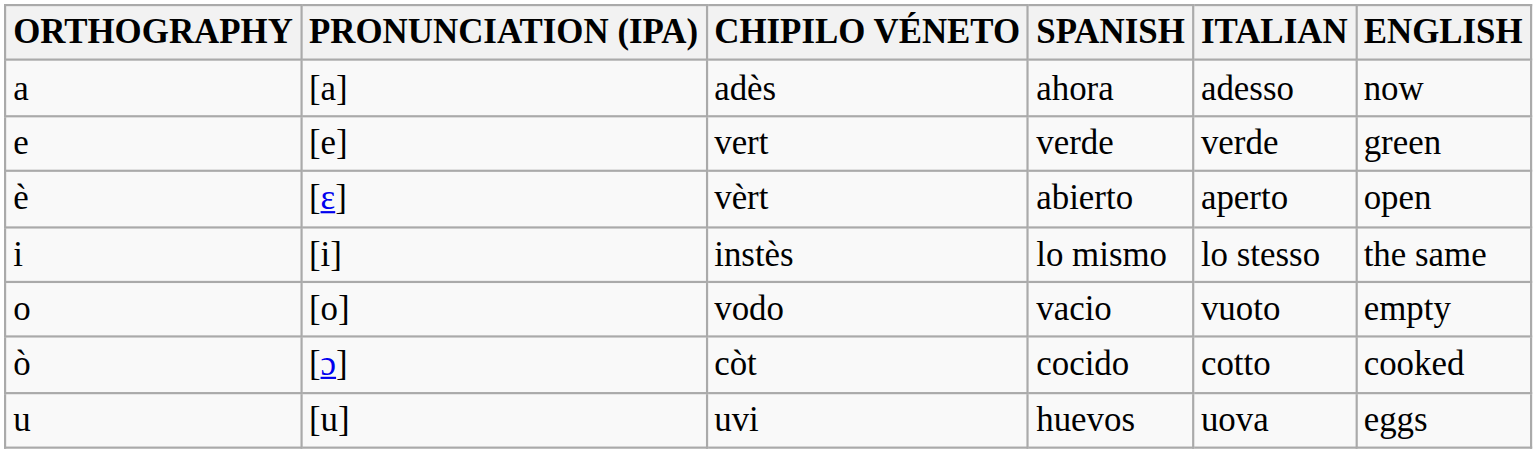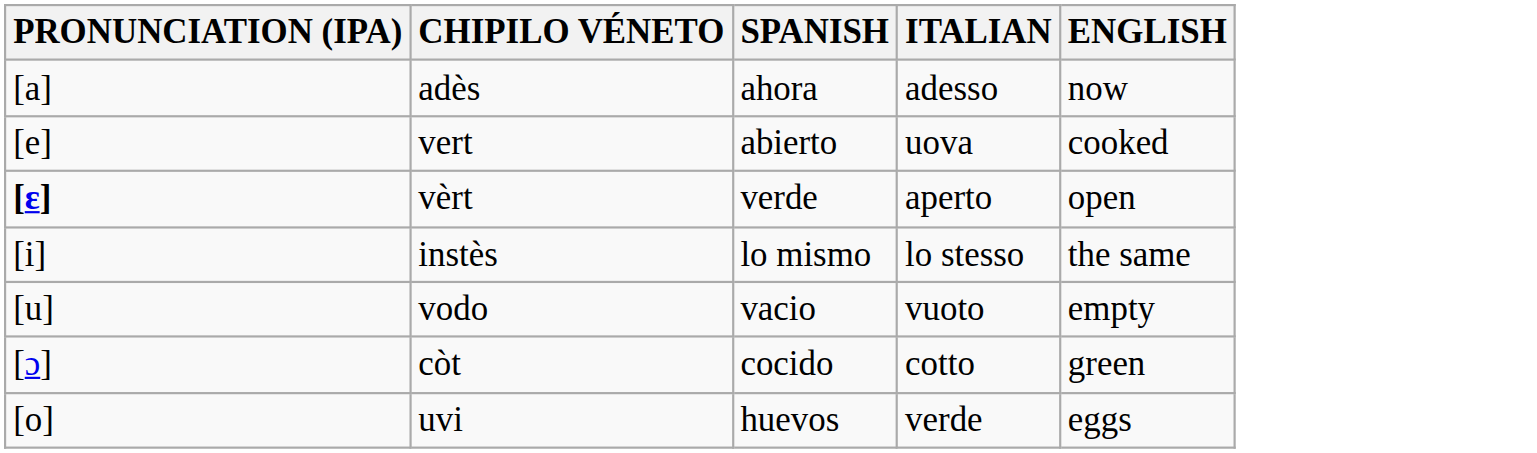 <table class="wikitable">
 <tr>
-<th>ORTHOGRAPHY</th>
 <th>PRONUNCIATION (IPA)</th>
 <th>CHIPILO VÉNETO</th>
 <th>SPANISH</th>
 <th>ITALIAN</th>
 <th>ENGLISH</th>
 </tr>
 <tr>
-<td>a</td>
 <td>[a]</td>
 <td>adès</td>
 <td>ahora</td>
 <td>adesso</td>
 <td>now</td>
 </tr>
 <tr>
-<td>e</td>
 <td>[e]</td>
 <td>vert</td>
-<td>verde</td>
-<td>verde</td>
-<td>green</td>
+<td>abierto</td>
+<td>uova</td>
+<td>cooked</td>
 </tr>
 <tr>
-<td>è</td>
-<td>[<a href='#'>ɛ</a>]</td>
+<td><strong>[<a href='#'>ɛ</a>]</strong></td>
 <td>vèrt</td>
-<td>abierto</td>
+<td>verde</td>
 <td>aperto</td>
 <td>open</td>
 </tr>
 <tr>
-<td>i</td>
 <td>[i]</td>
 <td>instès</td>
 <td>lo mismo</td>
 <td>lo stesso</td>
 <td>the same</td>
 </tr>
 <tr>
-<td>o</td>
-<td>[o]</td>
+<td>[u]</td>
 <td>vodo</td>
 <td>vacio</td>
 <td>vuoto</td>
 <td>empty</td>
 </tr>
 <tr>
-<td>ò</td>
 <td>[<a href='#'>ɔ</a>]</td>
 <td>còt</td>
 <td>cocido</td>
 <td>cotto</td>
-<td>cooked</td>
+<td>green</td>
 </tr>
 <tr>
-<td>u</td>
-<td>[u]</td>
+<td>[o]</td>
 <td>uvi</td>
 <td>huevos</td>
-<td>uova</td>
+<td>verde</td>
 <td>eggs</td>
 </tr>
 </table>
